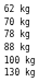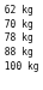 <table>
 <tr>
 <td>62 kg</td>
 <td></td>
 <td></td>
 <td></td>
 </tr>
 <tr>
 <td rowspan=2>70 kg</td>
 <td rowspan=2></td>
 <td rowspan=2></td>
 <td></td>
 </tr>
 <tr>
 <td></td>
 </tr>
 <tr>
 <td rowspan=2>78 kg</td>
 <td rowspan=2></td>
 <td rowspan=2></td>
 <td></td>
 </tr>
 <tr>
 <td></td>
 </tr>
 <tr>
 <td rowspan=2>88 kg</td>
 <td rowspan=2></td>
 <td rowspan=2></td>
 <td></td>
 </tr>
 <tr>
 <td></td>
 </tr>
 <tr>
 <td rowspan=2>100 kg</td>
 <td rowspan=2></td>
 <td rowspan=2></td>
 <td></td>
 </tr>
 <tr>
 <td></td>
 </tr>
 <tr>
-<td>130 kg</td>
-<td></td>
-<td></td>
-<td></td>
-</tr>
-<tr>
 </tr>
 </table>
